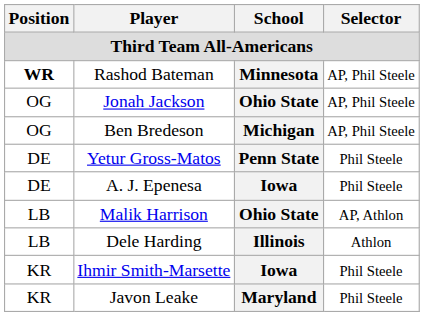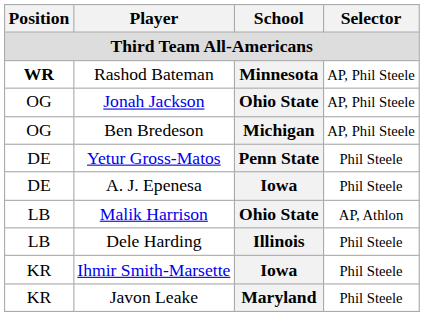 <table class="wikitable">
 <tr>
 <th>Position</th>
 <th>Player</th>
 <th>School</th>
 <th>Selector</th>
 </tr>
 <tr>
 <td colspan="4" style="text-align:center; background:#ddd;"><strong>Third Team All-Americans</strong></td>
 </tr>
 <tr style="text-align:center;">
 <td style="background:white"><strong>WR</strong></td>
 <td style="background:white">Rashod Bateman</td>
 <th style=>Minnesota</th>
 <td style="background:white"><small>AP, Phil Steele</small></td>
 </tr>
 <tr style="text-align:center;">
 <td style="background:white">OG</td>
 <td style="background:white"><a href='#'>Jonah Jackson</a></td>
 <th style=>Ohio State</th>
 <td style="background:white"><small>AP, Phil Steele</small></td>
 </tr>
 <tr style="text-align:center;">
 <td style="background:white">OG</td>
 <td style="background:white">Ben Bredeson</td>
 <th style=>Michigan</th>
 <td style="background:white"><small>AP, Phil Steele</small></td>
 </tr>
 <tr style="text-align:center;">
 <td style="background:white">DE</td>
 <td style="background:white"><a href='#'>Yetur Gross-Matos</a></td>
 <th style=>Penn State</th>
 <td style="background:white"><small>Phil Steele</small></td>
 </tr>
 <tr style="text-align:center;">
 <td style="background:white">DE</td>
 <td style="background:white">A. J. Epenesa</td>
 <th style=>Iowa</th>
 <td style="background:white"><small>Phil Steele</small></td>
 </tr>
 <tr style="text-align:center;">
 <td style="background:white">LB</td>
 <td style="background:white"><a href='#'>Malik Harrison</a></td>
 <th style=>Ohio State</th>
 <td style="background:white"><small>AP, Athlon</small></td>
 </tr>
 <tr style="text-align:center;">
 <td style="background:white">LB</td>
 <td style="background:white">Dele Harding</td>
 <th style=>Illinois</th>
-<td style="background:white"><small>Athlon</small></td>
+<td style="background:white"><small>Phil Steele</small></td>
 </tr>
 <tr style="text-align:center;">
 <td style="background:white">KR</td>
 <td style="background:white"><a href='#'>Ihmir Smith-Marsette</a></td>
 <th style=>Iowa</th>
 <td style="background:white"><small>Phil Steele</small></td>
 </tr>
 <tr style="text-align:center;">
 <td style="background:white">KR</td>
 <td style="background:white">Javon Leake</td>
 <th style=>Maryland</th>
 <td style="background:white"><small>Phil Steele</small></td>
 </tr>
 </table>
